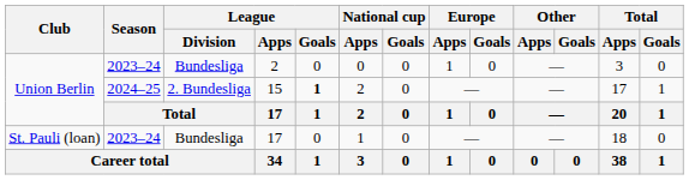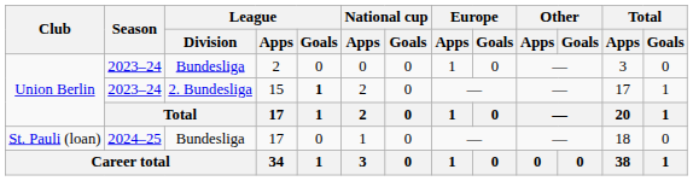 <table class="wikitable" style="text-align:center">
 <tr>
 <th rowspan="2">Club</th>
 <th rowspan="2">Season</th>
 <th colspan="3">League</th>
 <th colspan="2">National cup</th>
 <th colspan="2">Europe</th>
 <th colspan="2">Other</th>
 <th colspan="2">Total</th>
 </tr>
 <tr>
 <th>Division</th>
 <th>Apps</th>
 <th>Goals</th>
 <th>Apps</th>
 <th>Goals</th>
 <th>Apps</th>
 <th>Goals</th>
 <th>Apps</th>
 <th>Goals</th>
 <th>Apps</th>
 <th>Goals</th>
 </tr>
 <tr>
 <td rowspan="3"><a href='#'>Union Berlin</a></td>
 <td><a href='#'>2023–24</a></td>
 <td><a href='#'>Bundesliga</a></td>
 <td>2</td>
 <td>0</td>
 <td>0</td>
 <td>0</td>
 <td>1</td>
 <td>0</td>
 <td colspan="2">—</td>
 <td>3</td>
 <td>0</td>
 </tr>
 <tr>
-<td><a href='#'>2024–25</a></td>
+<td><a href='#'>2023–24</a></td>
 <td><a href='#'>2. Bundesliga</a></td>
 <td>15</td>
 <td><strong>1</strong></td>
 <td>2</td>
 <td>0</td>
 <td colspan="2">—</td>
 <td colspan="2">—</td>
 <td>17</td>
 <td>1</td>
 </tr>
 <tr>
 <th colspan="2">Total</th>
 <th>17</th>
 <th>1</th>
 <th>2</th>
 <th>0</th>
 <th>1</th>
 <th>0</th>
 <th colspan="2">—</th>
 <th>20</th>
 <th>1</th>
 </tr>
 <tr>
 <td><a href='#'>St. Pauli</a> (loan)</td>
-<td><a href='#'>2023–24</a></td>
+<td><a href='#'>2024–25</a></td>
 <td>Bundesliga</td>
 <td>17</td>
 <td>0</td>
 <td>1</td>
 <td>0</td>
 <td colspan="2">—</td>
 <td colspan="2">—</td>
 <td>18</td>
 <td>0</td>
 </tr>
 <tr>
 <th colspan="3">Career total</th>
 <th>34</th>
 <th>1</th>
 <th>3</th>
 <th>0</th>
 <th>1</th>
 <th>0</th>
 <th>0</th>
 <th>0</th>
 <th>38</th>
 <th>1</th>
 </tr>
 </table>
